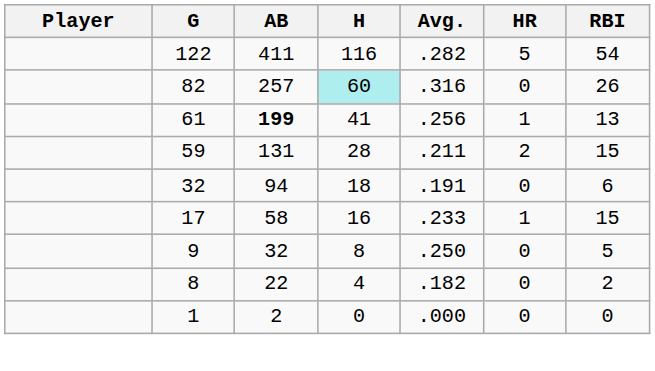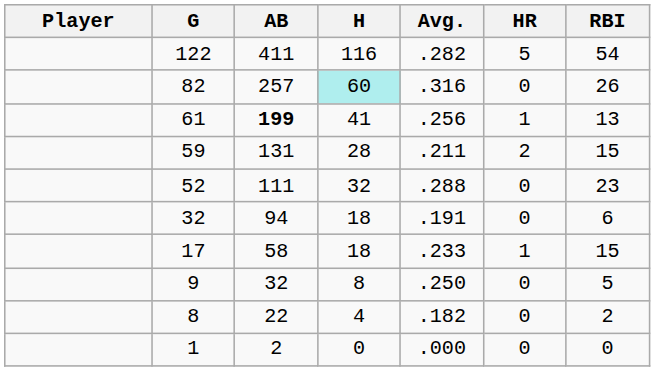 <table class="wikitable sortable">
 <tr>
 <th bgcolor="#DDDDFF" width="16%">Player</th>
 <th bgcolor="#DDDDFF" width="9%">G</th>
 <th bgcolor="#DDDDFF" width="9%">AB</th>
 <th bgcolor="#DDDDFF" width="9%">H</th>
 <th bgcolor="#DDDDFF" width="9%">Avg.</th>
 <th bgcolor="#DDDDFF" width="9%">HR</th>
 <th bgcolor="#DDDDFF" width="9%">RBI</th>
 </tr>
 <tr align="center">
 <td></td>
 <td>122</td>
 <td>411</td>
 <td>116</td>
 <td>.282</td>
 <td>5</td>
 <td>54</td>
 </tr>
 <tr align="center">
 <td></td>
 <td>82</td>
 <td>257</td>
 <td style="background: paleturquoise;">60</td>
 <td>.316</td>
 <td>0</td>
 <td>26</td>
 </tr>
 <tr align="center">
 <td></td>
 <td>61</td>
 <td><strong>199</strong></td>
 <td>41</td>
 <td>.256</td>
 <td>1</td>
 <td>13</td>
 </tr>
 <tr align="center">
 <td></td>
 <td>59</td>
 <td>131</td>
 <td>28</td>
 <td>.211</td>
 <td>2</td>
 <td>15</td>
 </tr>
 <tr align="center">
 <td></td>
+<td>52</td>
+<td>111</td>
+<td>32</td>
+<td>.288</td>
+<td>0</td>
+<td>23</td>
+</tr>
+<tr align="center">
+<td></td>
 <td>32</td>
 <td>94</td>
 <td>18</td>
 <td>.191</td>
 <td>0</td>
 <td>6</td>
 </tr>
 <tr align="center">
 <td></td>
 <td>17</td>
 <td>58</td>
-<td>16</td>
+<td>18</td>
 <td>.233</td>
 <td>1</td>
 <td>15</td>
 </tr>
 <tr align="center">
 <td></td>
 <td>9</td>
 <td>32</td>
 <td>8</td>
 <td>.250</td>
 <td>0</td>
 <td>5</td>
 </tr>
 <tr align="center">
 <td></td>
 <td>8</td>
 <td>22</td>
 <td>4</td>
 <td>.182</td>
 <td>0</td>
 <td>2</td>
 </tr>
 <tr align="center">
 <td></td>
 <td>1</td>
 <td>2</td>
 <td>0</td>
 <td>.000</td>
 <td>0</td>
 <td>0</td>
 </tr>
 </table>
